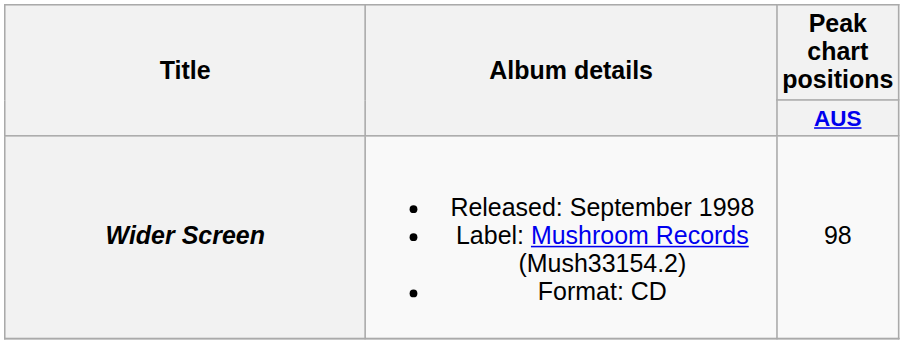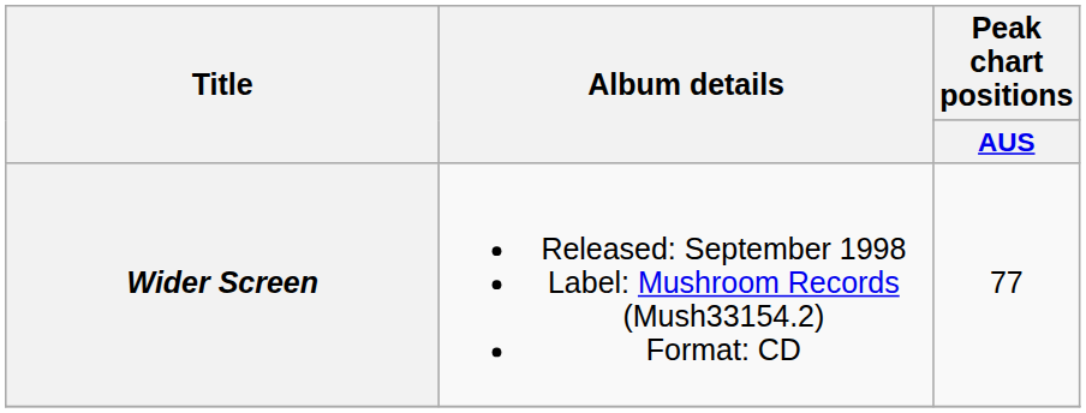 <table class="wikitable plainrowheaders" style="text-align:center;" border="1">
 <tr>
 <th scope="col" rowspan="2" style="width:14em;">Title</th>
 <th scope="col" rowspan="2" style="width:16em;">Album details</th>
 <th scope="col" colspan="1">Peak chart positions</th>
 </tr>
 <tr>
 <th scope="col" style="width:3em;font-size:90%;"><a href='#'>AUS</a><br></th>
 </tr>
 <tr>
 <th scope="row"><em>Wider Screen</em></th>
 <td><br><ul><li>Released: September 1998</li><li>Label: <a href='#'>Mushroom Records</a> (Mush33154.2)</li><li>Format: CD</li></ul></td>
-<td>98</td>
+<td>77</td>
 </tr>
 <tr>
 </tr>
 </table>
